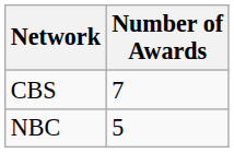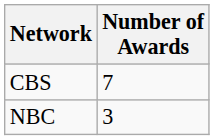 <table class="wikitable">
 <tr>
 <th>Network</th>
 <th>Number of<br>Awards</th>
 </tr>
 <tr>
 <td>CBS</td>
 <td>7</td>
 </tr>
 <tr>
 <td>NBC</td>
-<td>5</td>
+<td>3</td>
 </tr>
 </table>
